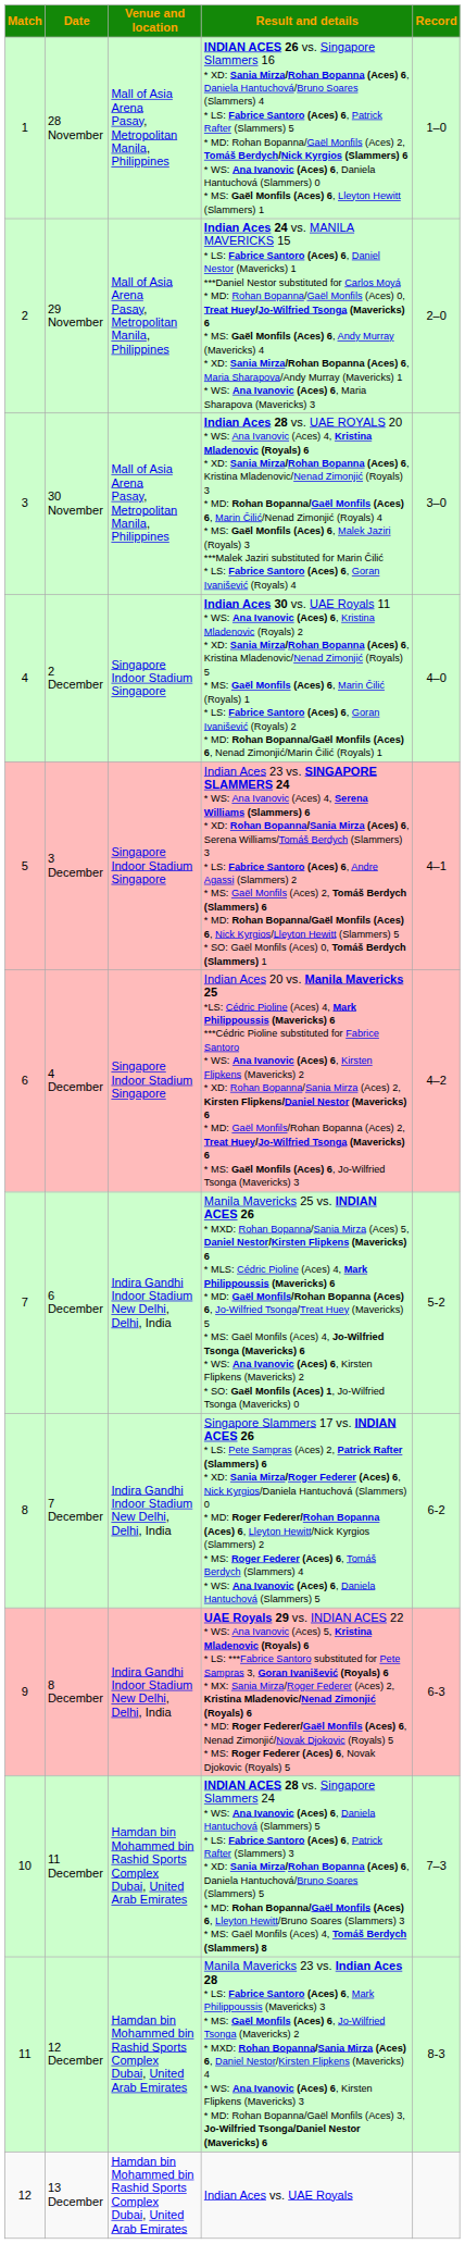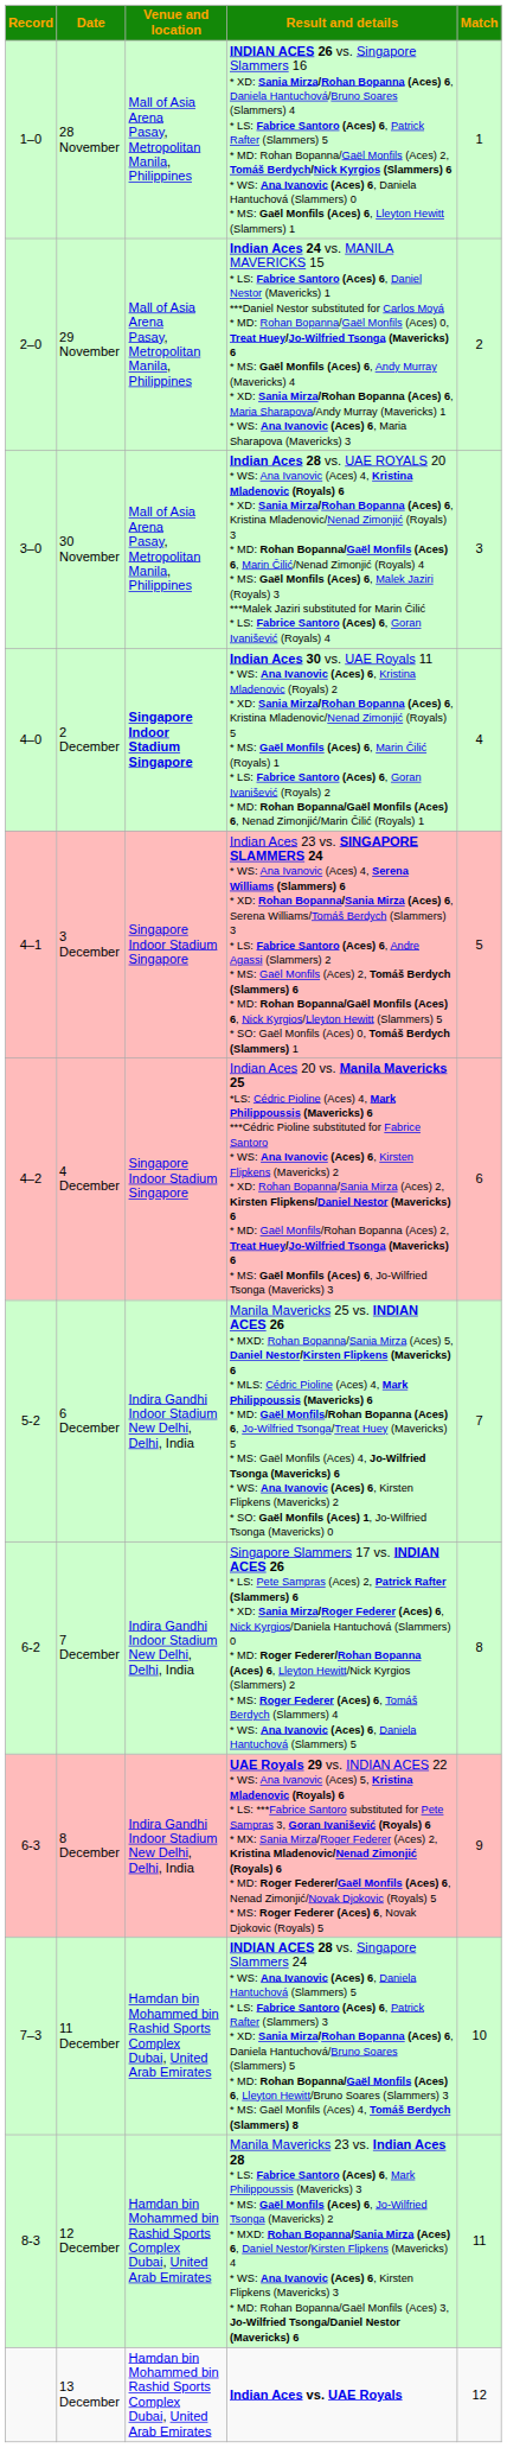 <table class="wikitable" style="text-align:left">
 <tr>
-<th style="background:#138808; color:orange" width="25px">Match</th>
+<th style="background:#138808; color:orange" width="25px">Record</th>
 <th style="background:#138808; color:orange" width="85px">Date</th>
 <th style="background:#138808; color:orange" width="175px">Venue and location</th>
 <th style="background:#138808; color:orange" width="600px">Result and details</th>
-<th style="background:#138808; color:orange" width="25px">Record</th>
+<th style="background:#138808; color:orange" width="25px">Match</th>
 </tr>
 <tr bgcolor="ccffcc">
-<td style="text-align:center">1</td>
+<td style="text-align:center">1–0</td>
 <td>28 November</td>
 <td><a href='#'>Mall of Asia Arena</a><br><a href='#'>Pasay</a>, <a href='#'>Metropolitan Manila</a>, <a href='#'>Philippines</a></td>
 <td><strong><a href='#'>INDIAN ACES</a> 26</strong> vs. <a href='#'>Singapore Slammers</a> 16<br><small>* XD: <strong><a href='#'>Sania Mirza</a>/<a href='#'>Rohan Bopanna</a> (Aces) 6</strong>, <a href='#'>Daniela Hantuchová</a>/<a href='#'>Bruno Soares</a> (Slammers) 4<br>* LS: <strong><a href='#'>Fabrice Santoro</a> (Aces) 6</strong>, <a href='#'>Patrick Rafter</a> (Slammers) 5<br>* MD: Rohan Bopanna/<a href='#'>Gaël Monfils</a> (Aces) 2, <strong><a href='#'>Tomáš Berdych</a>/<a href='#'>Nick Kyrgios</a> (Slammers) 6</strong><br>* WS: <strong><a href='#'>Ana Ivanovic</a> (Aces) 6</strong>, Daniela Hantuchová (Slammers) 0<br>* MS: <strong>Gaël Monfils (Aces) 6</strong>, <a href='#'>Lleyton Hewitt</a> (Slammers) 1</small></td>
-<td style="text-align:center">1–0</td>
+<td style="text-align:center">1</td>
 </tr>
 <tr bgcolor="ccffcc">
-<td style="text-align:center">2</td>
+<td style="text-align:center">2–0</td>
 <td>29 November</td>
 <td><a href='#'>Mall of Asia Arena</a><br><a href='#'>Pasay</a>, <a href='#'>Metropolitan Manila</a>, <a href='#'>Philippines</a></td>
 <td><strong><a href='#'>Indian Aces</a> 24</strong> vs. <a href='#'>MANILA MAVERICKS</a> 15<br><small>* LS: <strong><a href='#'>Fabrice Santoro</a> (Aces) 6</strong>, <a href='#'>Daniel Nestor</a> (Mavericks) 1<br>***Daniel Nestor substituted for <a href='#'>Carlos Moyá</a><br>* MD: <a href='#'>Rohan Bopanna</a>/<a href='#'>Gaël Monfils</a> (Aces) 0, <strong><a href='#'>Treat Huey</a>/<a href='#'>Jo-Wilfried Tsonga</a> (Mavericks) 6</strong><br>* MS: <strong>Gaël Monfils (Aces) 6</strong>, <a href='#'>Andy Murray</a> (Mavericks) 4<br>* XD: <strong><a href='#'>Sania Mirza</a>/Rohan Bopanna (Aces) 6</strong>, <a href='#'>Maria Sharapova</a>/Andy Murray (Mavericks) 1<br>* WS: <strong><a href='#'>Ana Ivanovic</a> (Aces) 6</strong>, Maria Sharapova (Mavericks) 3</small></td>
-<td style="text-align:center">2–0</td>
+<td style="text-align:center">2</td>
 </tr>
 <tr bgcolor="ccffcc">
-<td style="text-align:center">3</td>
+<td style="text-align:center">3–0</td>
 <td>30 November</td>
 <td><a href='#'>Mall of Asia Arena</a><br><a href='#'>Pasay</a>, <a href='#'>Metropolitan Manila</a>, <a href='#'>Philippines</a></td>
 <td><strong><a href='#'>Indian Aces</a> 28</strong> vs. <a href='#'>UAE ROYALS</a> 20<br><small>* WS: <a href='#'>Ana Ivanovic</a> (Aces) 4, <strong><a href='#'>Kristina Mladenovic</a> (Royals) 6</strong><br>* XD: <strong><a href='#'>Sania Mirza</a>/<a href='#'>Rohan Bopanna</a> (Aces) 6</strong>, Kristina Mladenovic/<a href='#'>Nenad Zimonjić</a> (Royals) 3<br>* MD: <strong>Rohan Bopanna/<a href='#'>Gaël Monfils</a> (Aces) 6</strong>, <a href='#'>Marin Čilić</a>/Nenad Zimonjić (Royals) 4<br>* MS: <strong>Gaël Monfils (Aces) 6</strong>, <a href='#'>Malek Jaziri</a> (Royals) 3<br>***Malek Jaziri substituted for Marin Čilić<br>* LS: <strong><a href='#'>Fabrice Santoro</a> (Aces) 6</strong>, <a href='#'>Goran Ivanišević</a> (Royals) 4</small></td>
-<td style="text-align:center">3–0</td>
+<td style="text-align:center">3</td>
 </tr>
 <tr bgcolor="ccffcc">
+<td style="text-align:center">4–0</td>
+<td>2 December</td>
+<td><strong><a href='#'>Singapore Indoor Stadium</a><br><a href='#'>Singapore</a></strong></td>
+<td><strong><a href='#'>Indian Aces</a> 30</strong> vs. <a href='#'>UAE Royals</a> 11  <br><small>* WS: <strong><a href='#'>Ana Ivanovic</a> (Aces) 6</strong>, <a href='#'>Kristina Mladenovic</a> (Royals) 2<br>* XD: <strong><a href='#'>Sania Mirza</a>/<a href='#'>Rohan Bopanna</a> (Aces) 6</strong>, Kristina Mladenovic/<a href='#'>Nenad Zimonjić</a> (Royals) 5<br>* MS: <strong><a href='#'>Gaël Monfils</a> (Aces) 6</strong>, <a href='#'>Marin Čilić</a> (Royals) 1<br>* LS: <strong><a href='#'>Fabrice Santoro</a> (Aces) 6</strong>, <a href='#'>Goran Ivanišević</a> (Royals) 2<br>* MD: <strong>Rohan Bopanna/Gaël Monfils (Aces) 6</strong>, Nenad Zimonjić/Marin Čilić (Royals) 1</small></td>
 <td style="text-align:center">4</td>
-<td>2 December</td>
-<td><a href='#'>Singapore Indoor Stadium</a><br><a href='#'>Singapore</a></td>
-<td><strong><a href='#'>Indian Aces</a> 30</strong> vs. <a href='#'>UAE Royals</a> 11  <br><small>* WS: <strong><a href='#'>Ana Ivanovic</a> (Aces) 6</strong>, <a href='#'>Kristina Mladenovic</a> (Royals) 2<br>* XD: <strong><a href='#'>Sania Mirza</a>/<a href='#'>Rohan Bopanna</a> (Aces) 6</strong>, Kristina Mladenovic/<a href='#'>Nenad Zimonjić</a> (Royals) 5<br>* MS: <strong><a href='#'>Gaël Monfils</a> (Aces) 6</strong>, <a href='#'>Marin Čilić</a> (Royals) 1<br>* LS: <strong><a href='#'>Fabrice Santoro</a> (Aces) 6</strong>, <a href='#'>Goran Ivanišević</a> (Royals) 2<br>* MD: <strong>Rohan Bopanna/Gaël Monfils (Aces) 6</strong>, Nenad Zimonjić/Marin Čilić (Royals) 1</small></td>
-<td style="text-align:center">4–0</td>
 </tr>
 <tr bgcolor="ffbbbb">
-<td style="text-align:center">5</td>
+<td style="text-align:center">4–1</td>
 <td>3 December</td>
 <td><a href='#'>Singapore Indoor Stadium</a><br><a href='#'>Singapore</a></td>
 <td><a href='#'>Indian Aces</a> 23 vs. <strong><a href='#'>SINGAPORE SLAMMERS</a> 24</strong>  <br><small>* WS: <a href='#'>Ana Ivanovic</a> (Aces) 4, <strong><a href='#'>Serena Williams</a> (Slammers) 6</strong><br>* XD: <strong><a href='#'>Rohan Bopanna</a>/<a href='#'>Sania Mirza</a> (Aces) 6</strong>, Serena Williams/<a href='#'>Tomáš Berdych</a> (Slammers) 3<br>* LS: <strong><a href='#'>Fabrice Santoro</a> (Aces) 6</strong>, <a href='#'>Andre Agassi</a> (Slammers) 2<br>* MS: <a href='#'>Gaël Monfils</a> (Aces) 2, <strong>Tomáš Berdych (Slammers) 6</strong><br>* MD: <strong>Rohan Bopanna/Gaël Monfils (Aces) 6</strong>, <a href='#'>Nick Kyrgios</a>/<a href='#'>Lleyton Hewitt</a> (Slammers) 5<br>* SO: Gaël Monfils (Aces) 0, <strong>Tomáš Berdych (Slammers)</strong> 1</small></td>
-<td style="text-align:center">4–1</td>
+<td style="text-align:center">5</td>
 </tr>
 <tr bgcolor="ffbbbb">
-<td style="text-align:center">6</td>
+<td style="text-align:center">4–2</td>
 <td>4 December</td>
 <td><a href='#'>Singapore Indoor Stadium</a><br><a href='#'>Singapore</a></td>
 <td><a href='#'>Indian Aces</a> 20 vs. <strong><a href='#'>Manila Mavericks</a> 25</strong>  <br><small>*LS: <a href='#'>Cédric Pioline</a> (Aces) 4, <strong><a href='#'>Mark Philippoussis</a> (Mavericks) 6</strong><br>***Cédric Pioline substituted for <a href='#'>Fabrice Santoro</a><br>* WS: <strong><a href='#'>Ana Ivanovic</a> (Aces) 6</strong>, <a href='#'>Kirsten Flipkens</a> (Mavericks) 2<br>* XD: <a href='#'>Rohan Bopanna</a>/<a href='#'>Sania Mirza</a> (Aces) 2, <strong>Kirsten Flipkens/<a href='#'>Daniel Nestor</a> (Mavericks) 6</strong> <br>* MD: <a href='#'>Gaël Monfils</a>/Rohan Bopanna (Aces) 2, <strong><a href='#'>Treat Huey</a>/<a href='#'>Jo-Wilfried Tsonga</a> (Mavericks) 6</strong><br>* MS: <strong>Gaël Monfils (Aces) 6</strong>, Jo-Wilfried Tsonga (Mavericks) 3</small></td>
-<td style="text-align:center">4–2</td>
+<td style="text-align:center">6</td>
 </tr>
 <tr bgcolor="ccffcc">
-<td style="text-align:center">7</td>
+<td style="text-align:center">5-2</td>
 <td>6 December</td>
 <td><a href='#'>Indira Gandhi Indoor Stadium</a><br><a href='#'>New Delhi</a>, <a href='#'>Delhi</a>, India</td>
 <td><a href='#'>Manila Mavericks</a> 25 vs. <strong><a href='#'>INDIAN ACES</a> 26</strong><br><small>* MXD:  <a href='#'>Rohan Bopanna</a>/<a href='#'>Sania Mirza</a> (Aces) 5, <strong><a href='#'>Daniel Nestor</a>/<a href='#'>Kirsten Flipkens</a> (Mavericks) 6</strong><br>* MLS: <a href='#'>Cédric Pioline</a> (Aces) 4, <strong><a href='#'>Mark Philippoussis</a> (Mavericks) 6</strong><br>* MD: <strong><a href='#'>Gaël Monfils</a>/Rohan Bopanna (Aces) 6</strong>, <a href='#'>Jo-Wilfried Tsonga</a>/<a href='#'>Treat Huey</a> (Mavericks) 5<br>* MS: Gaël Monfils (Aces) 4, <strong>Jo-Wilfried Tsonga (Mavericks) 6</strong><br>* WS: <strong><a href='#'>Ana Ivanovic</a> (Aces) 6</strong>, Kirsten Flipkens (Mavericks) 2<br>* SO: <strong>Gaël Monfils (Aces) 1</strong>, Jo-Wilfried Tsonga (Mavericks) 0</small><br></td>
-<td style="text-align:center">5-2</td>
+<td style="text-align:center">7</td>
 </tr>
 <tr bgcolor="ccffcc">
-<td style="text-align:center">8</td>
+<td style="text-align:center">6-2</td>
 <td>7 December</td>
 <td><a href='#'>Indira Gandhi Indoor Stadium</a><br><a href='#'>New Delhi</a>, <a href='#'>Delhi</a>, India</td>
 <td><a href='#'>Singapore Slammers</a> 17 vs. <strong><a href='#'>INDIAN ACES</a> 26</strong> <br><small>* LS: <a href='#'>Pete Sampras</a> (Aces) 2, <strong><a href='#'>Patrick Rafter</a> (Slammers) 6</strong><br>* XD: <strong><a href='#'>Sania Mirza</a>/<a href='#'>Roger Federer</a> (Aces) 6</strong>, <a href='#'>Nick Kyrgios</a>/Daniela Hantuchová (Slammers) 0<br>* MD: <strong>Roger Federer/<a href='#'>Rohan Bopanna</a> (Aces) 6</strong>, <a href='#'>Lleyton Hewitt</a>/Nick Kyrgios (Slammers) 2<br>* MS: <strong><a href='#'>Roger Federer</a> (Aces) 6</strong>, <a href='#'>Tomáš Berdych</a> (Slammers) 4<br>* WS: <strong><a href='#'>Ana Ivanovic</a> (Aces) 6</strong>, <a href='#'>Daniela Hantuchová</a> (Slammers) 5</small></td>
-<td style="text-align:center">6-2</td>
+<td style="text-align:center">8</td>
 </tr>
 <tr bgcolor="ffbbbb">
-<td style="text-align:center">9</td>
+<td style="text-align:center">6-3</td>
 <td>8 December</td>
 <td><a href='#'>Indira Gandhi Indoor Stadium</a><br><a href='#'>New Delhi</a>, <a href='#'>Delhi</a>, India</td>
 <td><strong><a href='#'>UAE Royals</a> 29</strong> vs. <a href='#'>INDIAN ACES</a> 22<br><small>* WS: <a href='#'>Ana Ivanovic</a> (Aces) 5, <strong><a href='#'>Kristina Mladenovic</a> (Royals) 6</strong><br>* LS: ***<a href='#'>Fabrice Santoro</a> substituted for <a href='#'>Pete Sampras</a> 3, <strong><a href='#'>Goran Ivanišević</a> (Royals) 6</strong><br>* MX: <a href='#'>Sania Mirza</a>/<a href='#'>Roger Federer</a> (Aces) 2, <strong>Kristina Mladenovic/<a href='#'>Nenad Zimonjić</a> (Royals) 6</strong><br>* MD: <strong>Roger Federer/<a href='#'>Gaël Monfils</a> (Aces) 6</strong>, Nenad Zimonjić/<a href='#'>Novak Djokovic</a> (Royals) 5<br>* MS: <strong>Roger Federer (Aces) 6</strong>, Novak Djokovic (Royals) 5</small></td>
-<td style="text-align:center">6-3</td>
+<td style="text-align:center">9</td>
 </tr>
 <tr bgcolor="ccffcc">
-<td style="text-align:center">10</td>
+<td style="text-align:center">7–3</td>
 <td>11 December</td>
 <td><a href='#'>Hamdan bin Mohammed bin Rashid Sports Complex</a><br><a href='#'>Dubai</a>, <a href='#'>United Arab Emirates</a></td>
 <td><strong><a href='#'>INDIAN ACES</a> 28</strong> vs. <a href='#'>Singapore Slammers</a> 24<br><small>* WS: <strong><a href='#'>Ana Ivanovic</a> (Aces) 6</strong>, <a href='#'>Daniela Hantuchová</a> (Slammers) 5<br>* LS: <strong><a href='#'>Fabrice Santoro</a> (Aces) 6</strong>, <a href='#'>Patrick Rafter</a> (Slammers) 3<br>* XD: <strong><a href='#'>Sania Mirza</a>/<a href='#'>Rohan Bopanna</a> (Aces) 6</strong>, Daniela Hantuchová/<a href='#'>Bruno Soares</a> (Slammers) 5<br>* MD: <strong>Rohan Bopanna/<a href='#'>Gaël Monfils</a> (Aces) 6</strong>, <a href='#'>Lleyton Hewitt</a>/Bruno Soares (Slammers) 3<br>* MS: Gaël Monfils (Aces) 4, <strong><a href='#'>Tomáš Berdych</a> (Slammers) 8</strong></small></td>
-<td style="text-align:center">7–3</td>
+<td style="text-align:center">10</td>
 </tr>
 <tr bgcolor="ccffcc">
-<td style="text-align:center">11</td>
+<td style="text-align:center">8-3</td>
 <td>12 December</td>
 <td><a href='#'>Hamdan bin Mohammed bin Rashid Sports Complex</a><br><a href='#'>Dubai</a>, <a href='#'>United Arab Emirates</a></td>
 <td><a href='#'>Manila Mavericks</a> 23 vs. <strong><a href='#'>Indian Aces</a> 28</strong><br><small>* LS: <strong><a href='#'>Fabrice Santoro</a> (Aces) 6</strong>, <a href='#'>Mark Philippoussis</a> (Mavericks) 3<br> * MS: <strong><a href='#'>Gaël Monfils</a> (Aces) 6</strong>, <a href='#'>Jo-Wilfried Tsonga</a> (Mavericks) 2<br> * MXD: <strong><a href='#'>Rohan Bopanna</a>/<a href='#'>Sania Mirza</a> (Aces) 6</strong>, <a href='#'>Daniel Nestor</a>/<a href='#'>Kirsten Flipkens</a> (Mavericks) 4<br> * WS: <strong><a href='#'>Ana Ivanovic</a> (Aces) 6</strong>, Kirsten Flipkens (Mavericks) 3<br> * MD: Rohan Bopanna/Gaël Monfils (Aces) 3, <strong>Jo-Wilfried Tsonga/Daniel Nestor (Mavericks) 6</strong></small></td>
-<td style="text-align:center">8-3</td>
+<td style="text-align:center">11</td>
 </tr>
 <tr bgcolor=>
-<td style="text-align:center">12</td>
+<td style="text-align:center"></td>
 <td>13 December</td>
 <td><a href='#'>Hamdan bin Mohammed bin Rashid Sports Complex</a><br><a href='#'>Dubai</a>, <a href='#'>United Arab Emirates</a></td>
-<td><a href='#'>Indian Aces</a> vs. <a href='#'>UAE Royals</a></td>
-<td style="text-align:center"></td>
+<td><strong><a href='#'>Indian Aces</a> vs. <a href='#'>UAE Royals</a></strong></td>
+<td style="text-align:center">12</td>
 </tr>
 </table>
